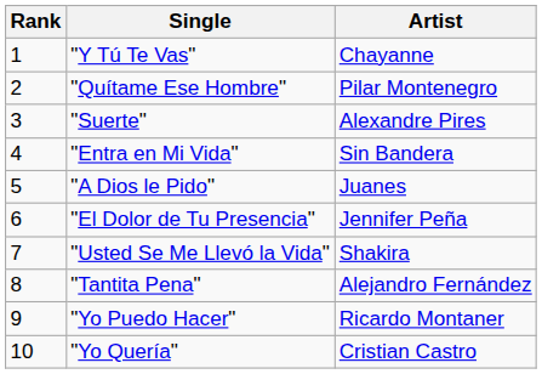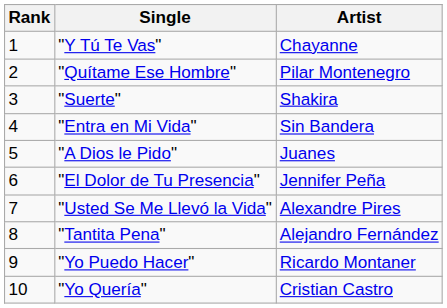 <table class="wikitable sortable">
 <tr>
 <th>Rank</th>
 <th>Single</th>
 <th>Artist</th>
 </tr>
 <tr>
 <td>1</td>
 <td>"<a href='#'>Y Tú Te Vas</a>"</td>
 <td><a href='#'>Chayanne</a></td>
 </tr>
 <tr>
 <td>2</td>
 <td>"<a href='#'>Quítame Ese Hombre</a>"</td>
 <td><a href='#'>Pilar Montenegro</a></td>
 </tr>
 <tr>
 <td>3</td>
 <td>"<a href='#'>Suerte</a>"</td>
-<td><a href='#'>Alexandre Pires</a></td>
+<td><a href='#'>Shakira</a></td>
 </tr>
 <tr>
 <td>4</td>
 <td>"<a href='#'>Entra en Mi Vida</a>"</td>
 <td><a href='#'>Sin Bandera</a></td>
 </tr>
 <tr>
 <td>5</td>
 <td>"<a href='#'>A Dios le Pido</a>"</td>
 <td><a href='#'>Juanes</a></td>
 </tr>
 <tr>
 <td>6</td>
 <td>"<a href='#'>El Dolor de Tu Presencia</a>"</td>
 <td><a href='#'>Jennifer Peña</a></td>
 </tr>
 <tr>
 <td>7</td>
 <td>"<a href='#'>Usted Se Me Llevó la Vida</a>"</td>
-<td><a href='#'>Shakira</a></td>
+<td><a href='#'>Alexandre Pires</a></td>
 </tr>
 <tr>
 <td>8</td>
 <td>"<a href='#'>Tantita Pena</a>"</td>
 <td><a href='#'>Alejandro Fernández</a></td>
 </tr>
 <tr>
 <td>9</td>
 <td>"<a href='#'>Yo Puedo Hacer</a>"</td>
 <td><a href='#'>Ricardo Montaner</a></td>
 </tr>
 <tr>
 <td>10</td>
 <td>"<a href='#'>Yo Quería</a>"</td>
 <td><a href='#'>Cristian Castro</a></td>
 </tr>
 </table>
